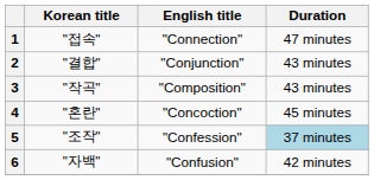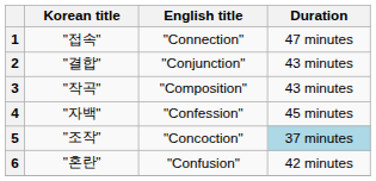 <table class="wikitable" style="width:420px; text-align:center">
 <tr>
 <th scope="col"></th>
 <th scope="col">Korean title</th>
 <th scope="col">English title</th>
 <th scope="col">Duration</th>
 </tr>
 <tr>
 <th scope="col">1</th>
 <td>"접속"</td>
 <td>"Connection"</td>
 <td>47 minutes</td>
 </tr>
 <tr>
 <th scope="col">2</th>
 <td>"결합"</td>
 <td>"Conjunction"</td>
 <td>43 minutes</td>
 </tr>
 <tr>
 <th scope="col">3</th>
 <td>"작곡"</td>
 <td>"Composition"</td>
 <td>43 minutes</td>
 </tr>
 <tr>
 <th scope="col">4</th>
-<td>"혼란"</td>
-<td>"Concoction"</td>
+<td>"자백"</td>
+<td>"Confession"</td>
 <td>45 minutes</td>
 </tr>
 <tr>
 <th scope="col">5</th>
 <td>"조작"</td>
-<td>"Confession"</td>
+<td>"Concoction"</td>
 <td style="background: lightblue;">37 minutes</td>
 </tr>
 <tr>
 <th scope="col">6</th>
-<td>"자백"</td>
+<td>"혼란"</td>
 <td>"Confusion"</td>
 <td>42 minutes</td>
 </tr>
 <tr>
 </tr>
 </table>
